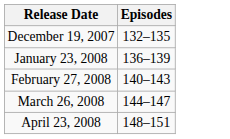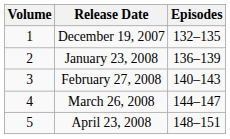 <table class="wikitable" style="text-align:center;">
 <tr>
+<th>Volume</th>
 <th>Release Date</th>
 <th>Episodes</th>
 </tr>
 <tr>
+<td>1</td>
 <td>December 19, 2007</td>
 <td>132–135</td>
 </tr>
 <tr>
+<td>2</td>
 <td>January 23, 2008</td>
 <td>136–139</td>
 </tr>
 <tr>
+<td>3</td>
 <td>February 27, 2008</td>
 <td>140–143</td>
 </tr>
 <tr>
+<td>4</td>
 <td>March 26, 2008</td>
 <td>144–147</td>
 </tr>
 <tr>
+<td>5</td>
 <td>April 23, 2008</td>
 <td>148–151</td>
 </tr>
 </table>
